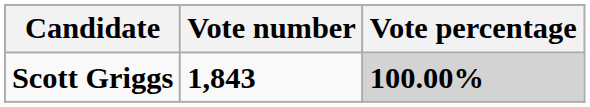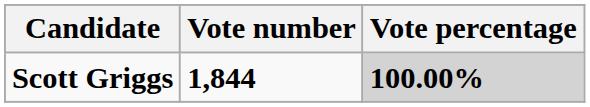 <table class="wikitable">
 <tr>
 <th>Candidate</th>
 <th>Vote number</th>
 <th>Vote percentage</th>
 </tr>
 <tr>
 <td><strong>Scott Griggs</strong></td>
-<td><strong>1,843</strong></td>
+<td><strong>1,844</strong></td>
 <td style="background: lightgrey;"><strong>100.00%</strong></td>
 </tr>
 </table>
